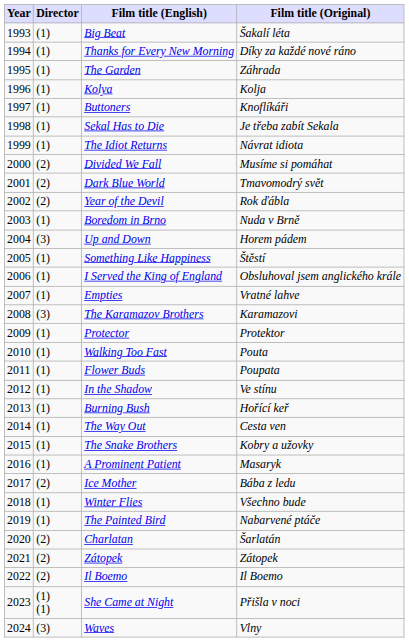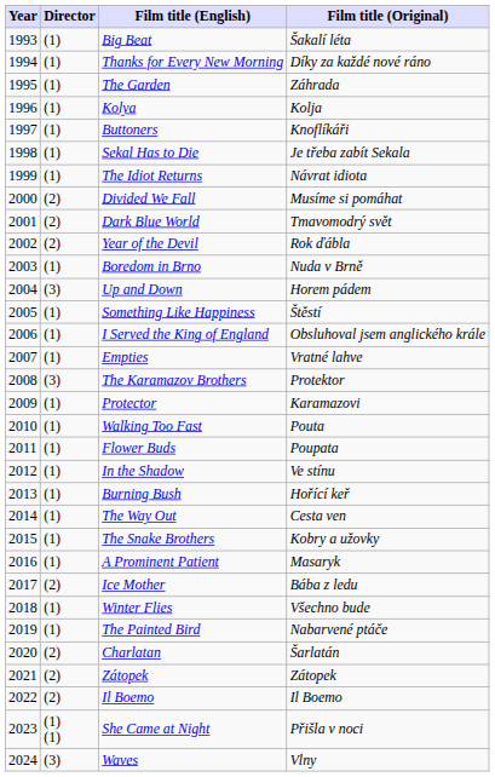 <table class="wikitable sortable">
 <tr>
 <th style="background:#DDDDFF;">Year</th>
 <th style="background:#DDDDFF;">Director</th>
 <th style="background:#DDDDFF;">Film title (English)</th>
 <th style="background:#DDDDFF;">Film title (Original)</th>
 </tr>
 <tr>
 <td>1993</td>
 <td> (1)</td>
 <td><em><a href='#'>Big Beat</a></em></td>
 <td><em>Šakalí léta</em></td>
 </tr>
 <tr>
 <td>1994</td>
 <td> (1)</td>
 <td><em><a href='#'>Thanks for Every New Morning</a></em></td>
 <td><em>Díky za každé nové ráno</em></td>
 </tr>
 <tr>
 <td>1995</td>
 <td> (1)</td>
 <td><em><a href='#'>The Garden</a></em></td>
 <td><em>Záhrada</em></td>
 </tr>
 <tr>
 <td>1996</td>
 <td> (1)</td>
 <td><em><a href='#'>Kolya</a></em></td>
 <td><em>Kolja</em></td>
 </tr>
 <tr>
 <td>1997</td>
 <td> (1)</td>
 <td><em><a href='#'>Buttoners</a></em></td>
 <td><em>Knoflíkáři</em></td>
 </tr>
 <tr>
 <td>1998</td>
 <td> (1)</td>
 <td><em><a href='#'>Sekal Has to Die</a></em></td>
 <td><em>Je třeba zabít Sekala</em></td>
 </tr>
 <tr>
 <td>1999</td>
 <td> (1)</td>
 <td><em><a href='#'>The Idiot Returns</a></em></td>
 <td><em>Návrat idiota</em></td>
 </tr>
 <tr>
 <td>2000</td>
 <td> (2)</td>
 <td><em><a href='#'>Divided We Fall</a></em></td>
 <td><em>Musíme si pomáhat</em></td>
 </tr>
 <tr>
 <td>2001</td>
 <td> (2)</td>
 <td><em><a href='#'>Dark Blue World</a></em></td>
 <td><em>Tmavomodrý svět</em></td>
 </tr>
 <tr>
 <td>2002</td>
 <td> (2)</td>
 <td><em><a href='#'>Year of the Devil</a></em></td>
 <td><em>Rok ďábla</em></td>
 </tr>
 <tr>
 <td>2003</td>
 <td> (1)</td>
 <td><em><a href='#'>Boredom in Brno</a></em></td>
 <td><em>Nuda v Brně</em></td>
 </tr>
 <tr>
 <td>2004</td>
 <td> (3)</td>
 <td><em><a href='#'>Up and Down</a></em></td>
 <td><em>Horem pádem</em></td>
 </tr>
 <tr>
 <td>2005</td>
 <td> (1)</td>
 <td><em><a href='#'>Something Like Happiness</a></em></td>
 <td><em>Štěstí</em></td>
 </tr>
 <tr>
 <td>2006</td>
 <td> (1)</td>
 <td><em><a href='#'>I Served the King of England</a></em></td>
 <td><em>Obsluhoval jsem anglického krále</em></td>
 </tr>
 <tr>
 <td>2007</td>
 <td> (1)</td>
 <td><em><a href='#'>Empties</a></em></td>
 <td><em>Vratné lahve</em></td>
 </tr>
 <tr>
 <td>2008</td>
 <td> (3)</td>
 <td><em><a href='#'>The Karamazov Brothers</a></em></td>
-<td><em>Karamazovi</em></td>
+<td><em>Protektor</em></td>
 </tr>
 <tr>
 <td>2009</td>
 <td> (1)</td>
 <td><em><a href='#'>Protector</a></em></td>
-<td><em>Protektor</em></td>
+<td><em>Karamazovi</em></td>
 </tr>
 <tr>
 <td>2010</td>
 <td> (1)</td>
 <td><em><a href='#'>Walking Too Fast</a></em></td>
 <td><em>Pouta</em></td>
 </tr>
 <tr>
 <td>2011</td>
 <td> (1)</td>
 <td><em><a href='#'>Flower Buds</a></em></td>
 <td><em>Poupata</em></td>
 </tr>
 <tr>
 <td>2012</td>
 <td> (1)</td>
 <td><em><a href='#'>In the Shadow</a></em></td>
 <td><em>Ve stínu</em></td>
 </tr>
 <tr>
 <td>2013</td>
 <td> (1)</td>
 <td><em><a href='#'>Burning Bush</a></em></td>
 <td><em>Hořící keř</em></td>
 </tr>
 <tr>
 <td>2014</td>
 <td> (1)</td>
 <td><em><a href='#'>The Way Out</a></em></td>
 <td><em>Cesta ven</em></td>
 </tr>
 <tr>
 <td>2015</td>
 <td> (1)</td>
 <td><em><a href='#'>The Snake Brothers</a></em></td>
 <td><em>Kobry a užovky</em></td>
 </tr>
 <tr>
 <td>2016</td>
 <td> (1)</td>
 <td><em><a href='#'>A Prominent Patient</a></em></td>
 <td><em>Masaryk</em></td>
 </tr>
 <tr>
 <td>2017</td>
 <td> (2)</td>
 <td><em><a href='#'>Ice Mother</a></em></td>
 <td><em>Bába z ledu</em></td>
 </tr>
 <tr>
 <td>2018</td>
 <td> (1)</td>
 <td><em><a href='#'>Winter Flies</a></em></td>
 <td><em>Všechno bude</em></td>
 </tr>
 <tr>
 <td>2019</td>
 <td> (1)</td>
 <td><em><a href='#'>The Painted Bird</a></em></td>
 <td><em>Nabarvené ptáče</em></td>
 </tr>
 <tr>
 <td>2020</td>
 <td> (2)</td>
 <td><em><a href='#'>Charlatan</a></em></td>
 <td><em>Šarlatán</em></td>
 </tr>
 <tr>
 <td>2021</td>
 <td> (2)</td>
 <td><em><a href='#'>Zátopek</a></em></td>
 <td><em>Zátopek</em></td>
 </tr>
 <tr>
 <td>2022</td>
 <td> (2)</td>
 <td><em><a href='#'>Il Boemo</a></em></td>
 <td><em>Il Boemo</em></td>
 </tr>
 <tr>
 <td>2023</td>
 <td> (1)<br> (1)</td>
 <td><em><a href='#'>She Came at Night</a></em></td>
 <td><em>Přišla v noci</em></td>
 </tr>
 <tr>
 <td>2024</td>
 <td> (3)</td>
 <td><em><a href='#'>Waves</a></em></td>
 <td><em>Vlny</em></td>
 </tr>
 </table>
